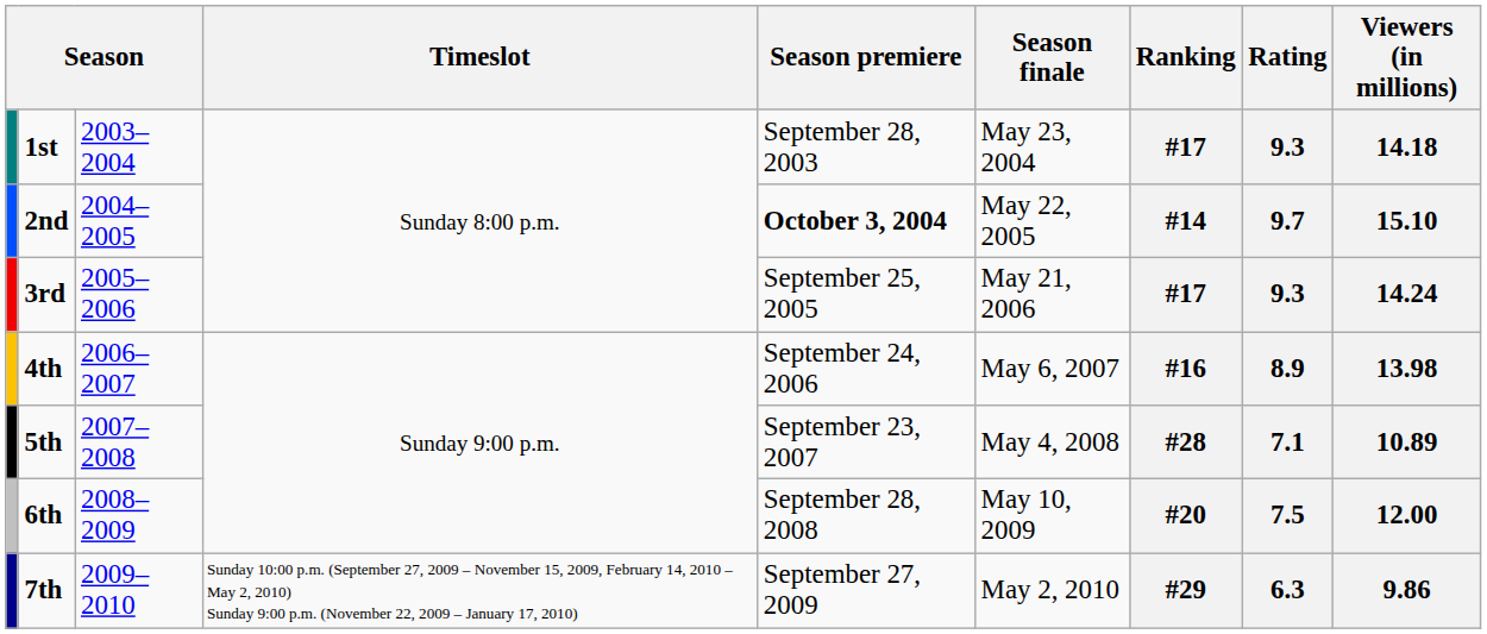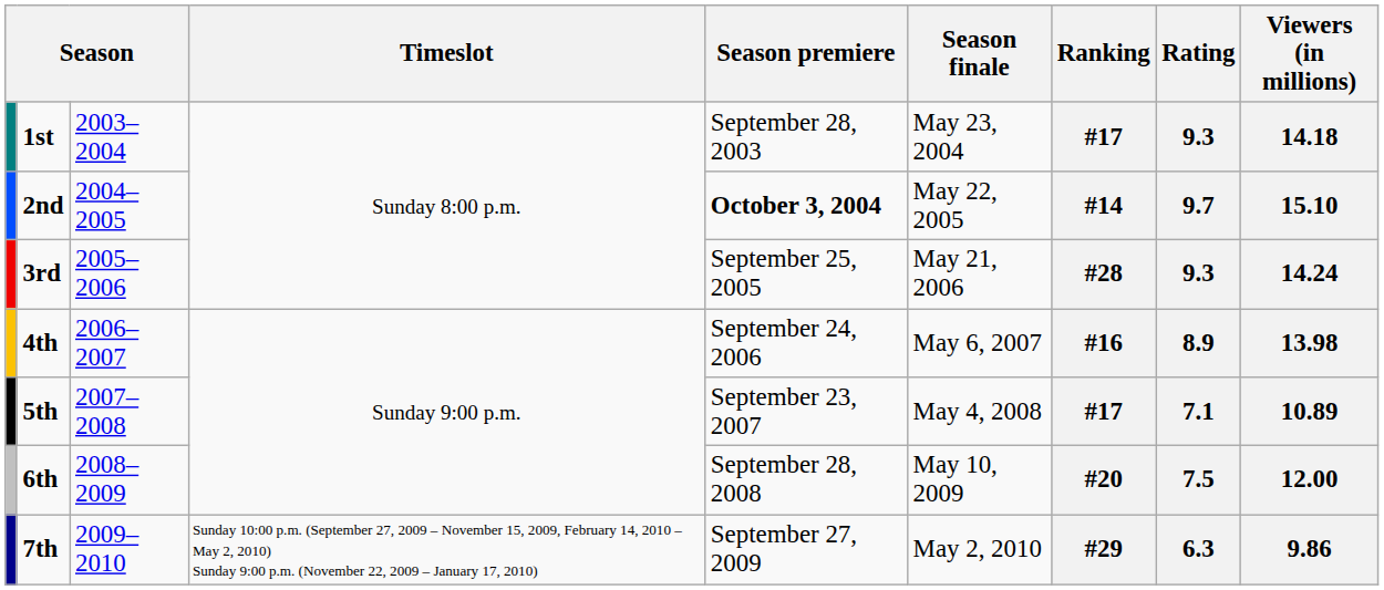 <table class="wikitable">
 <tr style="background:#e0e0e0;">
 <th colspan="3">Season</th>
 <th>Timeslot</th>
 <th>Season premiere</th>
 <th>Season finale</th>
 <th>Ranking</th>
 <th>Rating</th>
 <th>Viewers<br>(in millions)</th>
 </tr>
 <tr style="background:#f9f9f9;">
 <td style="background:teal; height:10px;"></td>
 <td><strong>1st</strong></td>
 <td><a href='#'>2003–2004</a></td>
 <td style="text-align:center;" rowspan="3"><small>Sunday 8:00 p.m.</small></td>
 <td>September 28, 2003</td>
 <td>May 23, 2004</td>
 <th style="text-align:center">#17</th>
 <th style="text-align:center">9.3</th>
 <th style="text-align:center">14.18</th>
 </tr>
 <tr style="background:#f9f9f9;">
 <td style="background:#004eff; height:10px;"></td>
 <td><strong>2nd</strong></td>
 <td><a href='#'>2004–2005</a></td>
 <td><strong>October 3, 2004</strong></td>
 <td>May 22, 2005</td>
 <th style="text-align:center">#14</th>
 <th style="text-align:center">9.7</th>
 <th style="text-align:center">15.10</th>
 </tr>
 <tr style="background:#f9f9f9;">
 <td style="background:#f00000; height:10px;"></td>
 <td><strong>3rd</strong></td>
 <td><a href='#'>2005–2006</a></td>
 <td>September 25, 2005</td>
 <td>May 21, 2006</td>
-<th style="text-align:center">#17</th>
+<th style="text-align:center">#28</th>
 <th style="text-align:center">9.3</th>
 <th style="text-align:center">14.24</th>
 </tr>
 <tr style="background:#f9f9f9;">
 <td style="background:#FCC200; height:10px;"></td>
 <td><strong>4th</strong></td>
 <td><a href='#'>2006–2007</a></td>
 <td style="text-align:center;" rowspan="3"><small>Sunday 9:00 p.m.</small></td>
 <td>September 24, 2006</td>
 <td>May 6, 2007</td>
 <th style="text-align:center">#16</th>
 <th style="text-align:center">8.9</th>
 <th style="text-align:center">13.98</th>
 </tr>
 <tr style="background:#f9f9f9;">
 <td style="background:#000; height:10px;"></td>
 <td><strong>5th</strong></td>
 <td><a href='#'>2007–2008</a></td>
 <td>September 23, 2007</td>
 <td>May 4, 2008</td>
-<th style="text-align:center">#28</th>
+<th style="text-align:center">#17</th>
 <th style="text-align:center">7.1</th>
 <th style="text-align:center">10.89</th>
 </tr>
 <tr style="background:#f9f9f9;">
 <td style="background:silver; height:10px;"></td>
 <td><strong>6th</strong></td>
 <td><a href='#'>2008–2009</a></td>
 <td>September 28, 2008</td>
 <td>May 10, 2009</td>
 <th style="text-align:center">#20</th>
 <th style="text-align:center">7.5</th>
 <th style="text-align:center">12.00</th>
 </tr>
 <tr style="background:#f9f9f9;">
 <td style="background:darkBlue; height:10px;"></td>
 <td><strong>7th</strong></td>
 <td><a href='#'>2009–2010</a></td>
 <td ! style="background:#F9F9F9;font-size:11px;font-weight:normal;text-align:left;line-height:110%"><small>Sunday 10:00 p.m. (September 27, 2009 – November 15, 2009, February 14, 2010 – May 2, 2010)</small><br><small>Sunday 9:00 p.m. (November 22, 2009 – January 17, 2010)</small><br></td>
 <td>September 27, 2009</td>
 <td>May 2, 2010</td>
 <th style="text-align:center">#29</th>
 <th style="text-align:center">6.3</th>
 <th style="text-align:center">9.86</th>
 </tr>
 </table>
